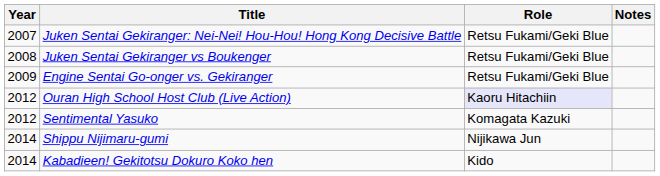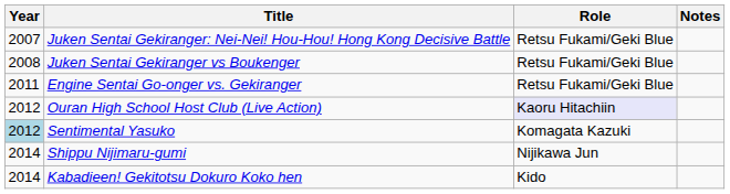 <table class="wikitable sortable">
 <tr>
 <th>Year</th>
 <th>Title</th>
 <th>Role</th>
 <th class="unsortable">Notes</th>
 </tr>
 <tr>
 <td>2007</td>
 <td><em><a href='#'>Juken Sentai Gekiranger: Nei-Nei! Hou-Hou! Hong Kong Decisive Battle</a></em></td>
 <td>Retsu Fukami/Geki Blue</td>
 <td></td>
 </tr>
 <tr>
 <td>2008</td>
 <td><em><a href='#'>Juken Sentai Gekiranger vs Boukenger</a></em></td>
 <td>Retsu Fukami/Geki Blue</td>
 <td></td>
 </tr>
 <tr>
-<td>2009</td>
+<td>2011</td>
 <td><em><a href='#'>Engine Sentai Go-onger vs. Gekiranger</a></em></td>
 <td>Retsu Fukami/Geki Blue</td>
 <td></td>
 </tr>
 <tr>
 <td>2012</td>
 <td><em><a href='#'>Ouran High School Host Club (Live Action)</a></em></td>
 <td style="background: lavender;">Kaoru Hitachiin</td>
 <td></td>
 </tr>
 <tr>
-<td>2012</td>
+<td style="background: lightblue;">2012</td>
 <td><em><a href='#'>Sentimental Yasuko</a></em></td>
 <td>Komagata Kazuki</td>
 <td></td>
 </tr>
 <tr>
 <td>2014</td>
 <td><em><a href='#'>Shippu Nijimaru-gumi</a></em></td>
 <td>Nijikawa Jun</td>
 <td></td>
 </tr>
 <tr>
 <td>2014</td>
 <td><em><a href='#'>Kabadieen! Gekitotsu Dokuro Koko hen</a></em></td>
 <td>Kido</td>
 <td></td>
 </tr>
 </table>
